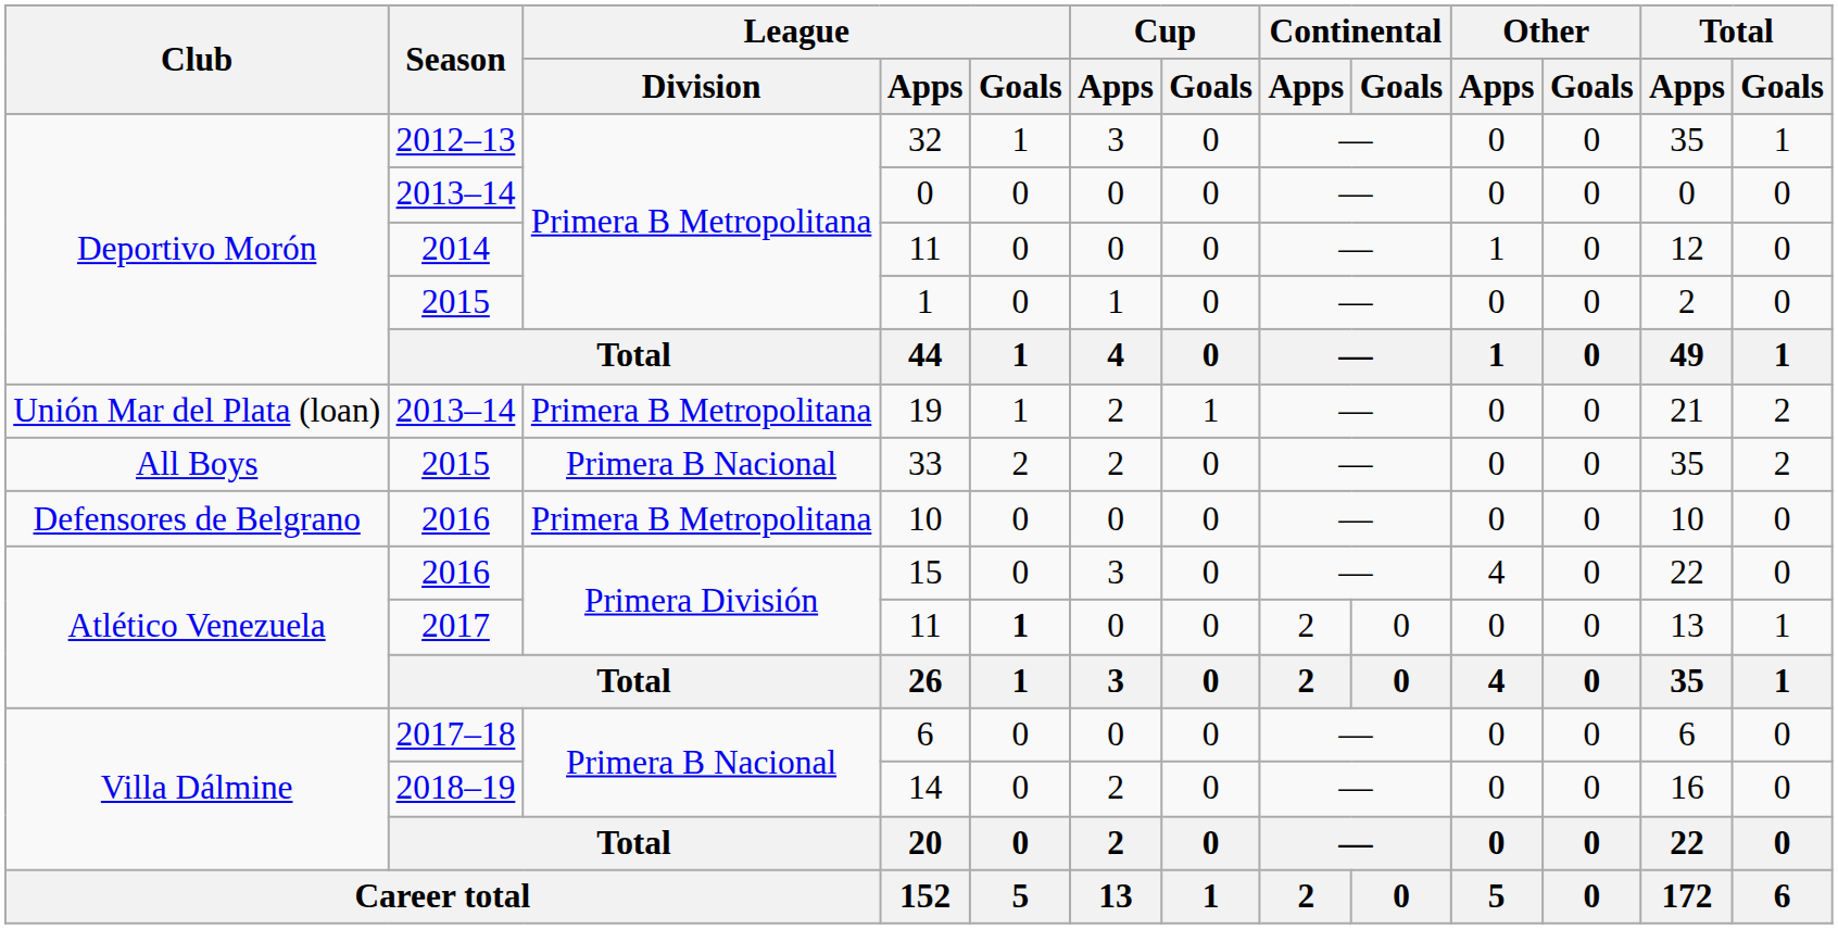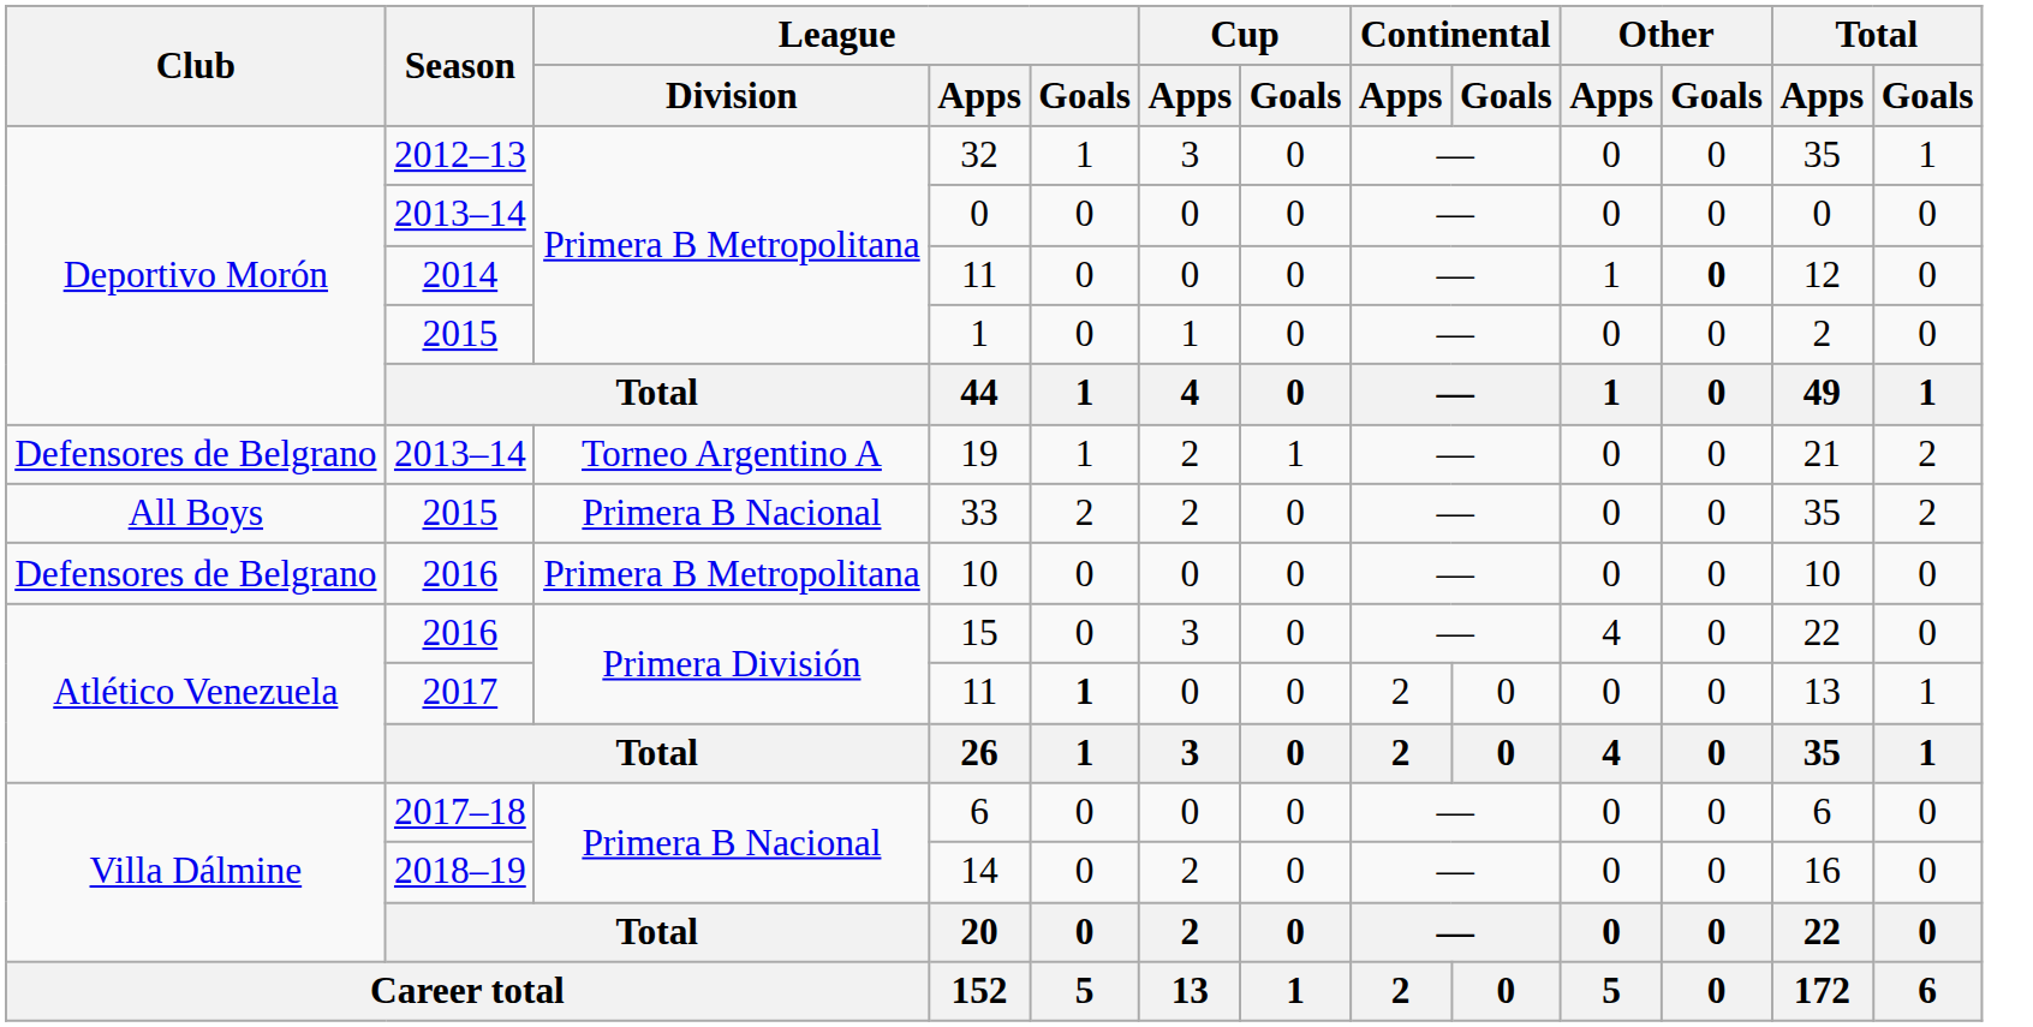 <table class="wikitable" style="text-align:center">
 <tr>
 <th rowspan="2">Club</th>
 <th rowspan="2">Season</th>
 <th colspan="3">League</th>
 <th colspan="2">Cup</th>
 <th colspan="2">Continental</th>
 <th colspan="2">Other</th>
 <th colspan="2">Total</th>
 </tr>
 <tr>
 <th>Division</th>
 <th>Apps</th>
 <th>Goals</th>
 <th>Apps</th>
 <th>Goals</th>
 <th>Apps</th>
 <th>Goals</th>
 <th>Apps</th>
 <th>Goals</th>
 <th>Apps</th>
 <th>Goals</th>
 </tr>
 <tr>
 <td rowspan="5"><a href='#'>Deportivo Morón</a></td>
 <td><a href='#'>2012–13</a></td>
 <td rowspan="4"><a href='#'>Primera B Metropolitana</a></td>
 <td>32</td>
 <td>1</td>
 <td>3</td>
 <td>0</td>
 <td colspan="2">—</td>
 <td>0</td>
 <td>0</td>
 <td>35</td>
 <td>1</td>
 </tr>
 <tr>
 <td><a href='#'>2013–14</a></td>
 <td>0</td>
 <td>0</td>
 <td>0</td>
 <td>0</td>
 <td colspan="2">—</td>
 <td>0</td>
 <td>0</td>
 <td>0</td>
 <td>0</td>
 </tr>
 <tr>
 <td><a href='#'>2014</a></td>
 <td>11</td>
 <td>0</td>
 <td>0</td>
 <td>0</td>
 <td colspan="2">—</td>
 <td>1</td>
-<td>0</td>
+<td><strong>0</strong></td>
 <td>12</td>
 <td>0</td>
 </tr>
 <tr>
 <td><a href='#'>2015</a></td>
 <td>1</td>
 <td>0</td>
 <td>1</td>
 <td>0</td>
 <td colspan="2">—</td>
 <td>0</td>
 <td>0</td>
 <td>2</td>
 <td>0</td>
 </tr>
 <tr>
 <th colspan="2">Total</th>
 <th>44</th>
 <th>1</th>
 <th>4</th>
 <th>0</th>
 <th colspan="2">—</th>
 <th>1</th>
 <th>0</th>
 <th>49</th>
 <th>1</th>
 </tr>
 <tr>
-<td rowspan="1"><a href='#'>Unión Mar del Plata</a> (loan)</td>
+<td rowspan="1"><a href='#'>Defensores de Belgrano</a></td>
 <td><a href='#'>2013–14</a></td>
-<td rowspan="1"><a href='#'>Primera B Metropolitana</a></td>
+<td rowspan="1"><a href='#'>Torneo Argentino A</a></td>
 <td>19</td>
 <td>1</td>
 <td>2</td>
 <td>1</td>
 <td colspan="2">—</td>
 <td>0</td>
 <td>0</td>
 <td>21</td>
 <td>2</td>
 </tr>
 <tr>
 <td rowspan="1"><a href='#'>All Boys</a></td>
 <td><a href='#'>2015</a></td>
 <td rowspan="1"><a href='#'>Primera B Nacional</a></td>
 <td>33</td>
 <td>2</td>
 <td>2</td>
 <td>0</td>
 <td colspan="2">—</td>
 <td>0</td>
 <td>0</td>
 <td>35</td>
 <td>2</td>
 </tr>
 <tr>
 <td rowspan="1"><a href='#'>Defensores de Belgrano</a></td>
 <td><a href='#'>2016</a></td>
 <td rowspan="1"><a href='#'>Primera B Metropolitana</a></td>
 <td>10</td>
 <td>0</td>
 <td>0</td>
 <td>0</td>
 <td colspan="2">—</td>
 <td>0</td>
 <td>0</td>
 <td>10</td>
 <td>0</td>
 </tr>
 <tr>
 <td rowspan="3"><a href='#'>Atlético Venezuela</a></td>
 <td><a href='#'>2016</a></td>
 <td rowspan="2"><a href='#'>Primera División</a></td>
 <td>15</td>
 <td>0</td>
 <td>3</td>
 <td>0</td>
 <td colspan="2">—</td>
 <td>4</td>
 <td>0</td>
 <td>22</td>
 <td>0</td>
 </tr>
 <tr>
 <td><a href='#'>2017</a></td>
 <td>11</td>
 <td><strong>1</strong></td>
 <td>0</td>
 <td>0</td>
 <td>2</td>
 <td>0</td>
 <td>0</td>
 <td>0</td>
 <td>13</td>
 <td>1</td>
 </tr>
 <tr>
 <th colspan="2">Total</th>
 <th>26</th>
 <th>1</th>
 <th>3</th>
 <th>0</th>
 <th>2</th>
 <th>0</th>
 <th>4</th>
 <th>0</th>
 <th>35</th>
 <th>1</th>
 </tr>
 <tr>
 <td rowspan="3"><a href='#'>Villa Dálmine</a></td>
 <td><a href='#'>2017–18</a></td>
 <td rowspan="2"><a href='#'>Primera B Nacional</a></td>
 <td>6</td>
 <td>0</td>
 <td>0</td>
 <td>0</td>
 <td colspan="2">—</td>
 <td>0</td>
 <td>0</td>
 <td>6</td>
 <td>0</td>
 </tr>
 <tr>
 <td><a href='#'>2018–19</a></td>
 <td>14</td>
 <td>0</td>
 <td>2</td>
 <td>0</td>
 <td colspan="2">—</td>
 <td>0</td>
 <td>0</td>
 <td>16</td>
 <td>0</td>
 </tr>
 <tr>
 <th colspan="2">Total</th>
 <th>20</th>
 <th>0</th>
 <th>2</th>
 <th>0</th>
 <th colspan="2">—</th>
 <th>0</th>
 <th>0</th>
 <th>22</th>
 <th>0</th>
 </tr>
 <tr>
 <th colspan="3">Career total</th>
 <th>152</th>
 <th>5</th>
 <th>13</th>
 <th>1</th>
 <th>2</th>
 <th>0</th>
 <th>5</th>
 <th>0</th>
 <th>172</th>
 <th>6</th>
 </tr>
 </table>
